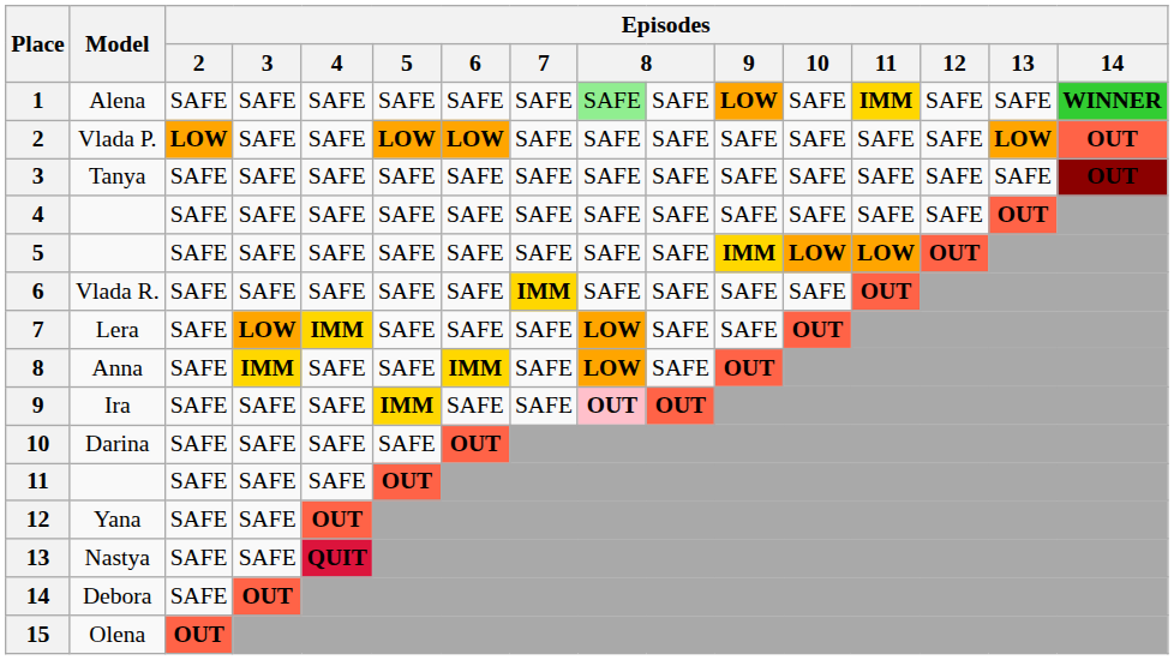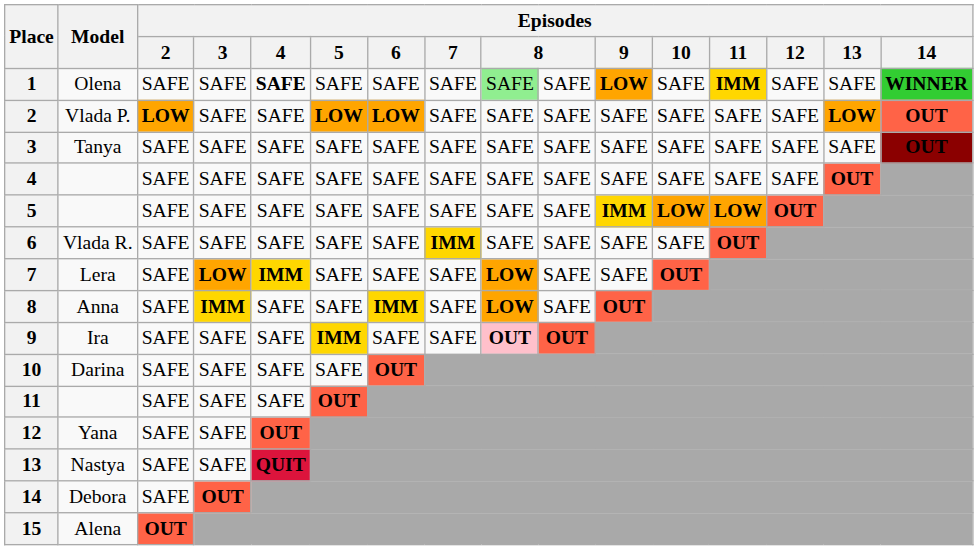 <table class="wikitable" style="text-align:center; font-size:92%">
 <tr>
 <th rowspan="2">Place</th>
 <th rowspan="2">Model</th>
 <th colspan="16">Episodes</th>
 </tr>
 <tr>
 <th>2</th>
 <th>3</th>
 <th>4</th>
 <th>5</th>
 <th>6</th>
 <th>7</th>
 <th colspan=2>8</th>
 <th>9</th>
 <th>10</th>
 <th>11</th>
 <th>12</th>
 <th>13</th>
 <th>14</th>
 </tr>
 <tr>
 <th>1</th>
-<td>Alena</td>
+<td>Olena</td>
 <td>SAFE</td>
 <td>SAFE</td>
-<td>SAFE</td>
+<td><strong>SAFE</strong></td>
 <td>SAFE</td>
 <td>SAFE</td>
 <td>SAFE</td>
 <td style="background: lightgreen;">SAFE</td>
 <td>SAFE</td>
 <td style="background:orange"><strong>LOW</strong></td>
 <td>SAFE</td>
 <td style="background:gold"><strong>IMM</strong></td>
 <td>SAFE</td>
 <td>SAFE</td>
 <td style="background:limegreen"><strong>WINNER</strong></td>
 </tr>
 <tr>
 <th>2</th>
 <td>Vlada P.</td>
 <td style="background:orange"><strong>LOW</strong></td>
 <td>SAFE</td>
 <td>SAFE</td>
 <td style="background:orange"><strong>LOW</strong></td>
 <td style="background:orange"><strong>LOW</strong></td>
 <td>SAFE</td>
 <td>SAFE</td>
 <td>SAFE</td>
 <td>SAFE</td>
 <td>SAFE</td>
 <td>SAFE</td>
 <td>SAFE</td>
 <td style="background:orange"><strong>LOW</strong></td>
 <td style="background:tomato"><strong>OUT</strong></td>
 </tr>
 <tr>
 <th>3</th>
 <td>Tanya</td>
 <td>SAFE</td>
 <td>SAFE</td>
 <td>SAFE</td>
 <td>SAFE</td>
 <td>SAFE</td>
 <td>SAFE</td>
 <td>SAFE</td>
 <td>SAFE</td>
 <td>SAFE</td>
 <td>SAFE</td>
 <td>SAFE</td>
 <td>SAFE</td>
 <td>SAFE</td>
 <td style="background:darkred"><span><strong>OUT</strong></span></td>
 </tr>
 <tr>
 <th>4</th>
 <td></td>
 <td>SAFE</td>
 <td>SAFE</td>
 <td>SAFE</td>
 <td>SAFE</td>
 <td>SAFE</td>
 <td>SAFE</td>
 <td>SAFE</td>
 <td>SAFE</td>
 <td>SAFE</td>
 <td>SAFE</td>
 <td>SAFE</td>
 <td>SAFE</td>
 <td style="background:tomato"><strong>OUT</strong></td>
 <td colspan="2" style="background:darkgray"></td>
 </tr>
 <tr>
 <th>5</th>
 <td></td>
 <td>SAFE</td>
 <td>SAFE</td>
 <td>SAFE</td>
 <td>SAFE</td>
 <td>SAFE</td>
 <td>SAFE</td>
 <td>SAFE</td>
 <td>SAFE</td>
 <td style="background:gold"><strong>IMM</strong></td>
 <td style="background:orange"><strong>LOW</strong></td>
 <td style="background:orange"><strong>LOW</strong></td>
 <td style="background:tomato"><strong>OUT</strong></td>
 <td colspan="4" style="background:darkgray"></td>
 </tr>
 <tr>
 <th>6</th>
 <td>Vlada R.</td>
 <td>SAFE</td>
 <td>SAFE</td>
 <td>SAFE</td>
 <td>SAFE</td>
 <td>SAFE</td>
 <td style="background:gold"><strong>IMM</strong></td>
 <td>SAFE</td>
 <td>SAFE</td>
 <td>SAFE</td>
 <td>SAFE</td>
 <td style="background:tomato"><strong>OUT</strong></td>
 <td colspan="5" style="background:darkgray"></td>
 </tr>
 <tr>
 <th>7</th>
 <td>Lera</td>
 <td>SAFE</td>
 <td style="background:orange"><strong>LOW</strong></td>
 <td style="background:gold"><strong>IMM</strong></td>
 <td>SAFE</td>
 <td>SAFE</td>
 <td>SAFE</td>
 <td style="background:orange"><strong>LOW</strong></td>
 <td>SAFE</td>
 <td>SAFE</td>
 <td style="background:tomato"><strong>OUT</strong></td>
 <td colspan="6" style="background:darkgray"></td>
 </tr>
 <tr>
 <th>8</th>
 <td>Anna</td>
 <td>SAFE</td>
 <td style="background:gold"><strong>IMM</strong></td>
 <td>SAFE</td>
 <td>SAFE</td>
 <td style="background:gold"><strong>IMM</strong></td>
 <td>SAFE</td>
 <td style="background:orange"><strong>LOW</strong></td>
 <td>SAFE</td>
 <td style="background:tomato"><strong>OUT</strong></td>
 <td colspan="7" style="background:darkgray"></td>
 </tr>
 <tr>
 <th>9</th>
 <td>Ira</td>
 <td>SAFE</td>
 <td>SAFE</td>
 <td>SAFE</td>
 <td style="background:gold"><strong>IMM</strong></td>
 <td>SAFE</td>
 <td>SAFE</td>
 <td style="background:pink"><strong>OUT</strong></td>
 <td style="background:tomato"><strong>OUT</strong></td>
 <td colspan="8" style="background:darkgray"></td>
 </tr>
 <tr>
 <th>10</th>
 <td>Darina</td>
 <td>SAFE</td>
 <td>SAFE</td>
 <td>SAFE</td>
 <td>SAFE</td>
 <td style="background:tomato"><strong>OUT</strong></td>
 <td colspan="11" style="background:darkgray"></td>
 </tr>
 <tr>
 <th>11</th>
 <td></td>
 <td>SAFE</td>
 <td>SAFE</td>
 <td>SAFE</td>
 <td style="background:tomato"><strong>OUT</strong></td>
 <td colspan="12" style="background:darkgray"></td>
 </tr>
 <tr>
 <th>12</th>
 <td>Yana</td>
 <td>SAFE</td>
 <td>SAFE</td>
 <td style="background:tomato"><strong>OUT</strong></td>
 <td colspan="13" style="background:darkgray"></td>
 </tr>
 <tr>
 <th>13</th>
 <td>Nastya</td>
 <td>SAFE</td>
 <td>SAFE</td>
 <td style="background:crimson;"><span><strong>QUIT</strong></span></td>
 <td colspan="13" style="background:darkgray"></td>
 </tr>
 <tr>
 <th>14</th>
 <td>Debora</td>
 <td>SAFE</td>
 <td style="background:tomato"><strong>OUT</strong></td>
 <td colspan="14" style="background:darkgray"></td>
 </tr>
 <tr>
 <th>15</th>
-<td>Olena</td>
+<td>Alena</td>
 <td style="background:tomato"><strong>OUT</strong></td>
 <td colspan="15" style="background:darkgray"></td>
 </tr>
 </table>
